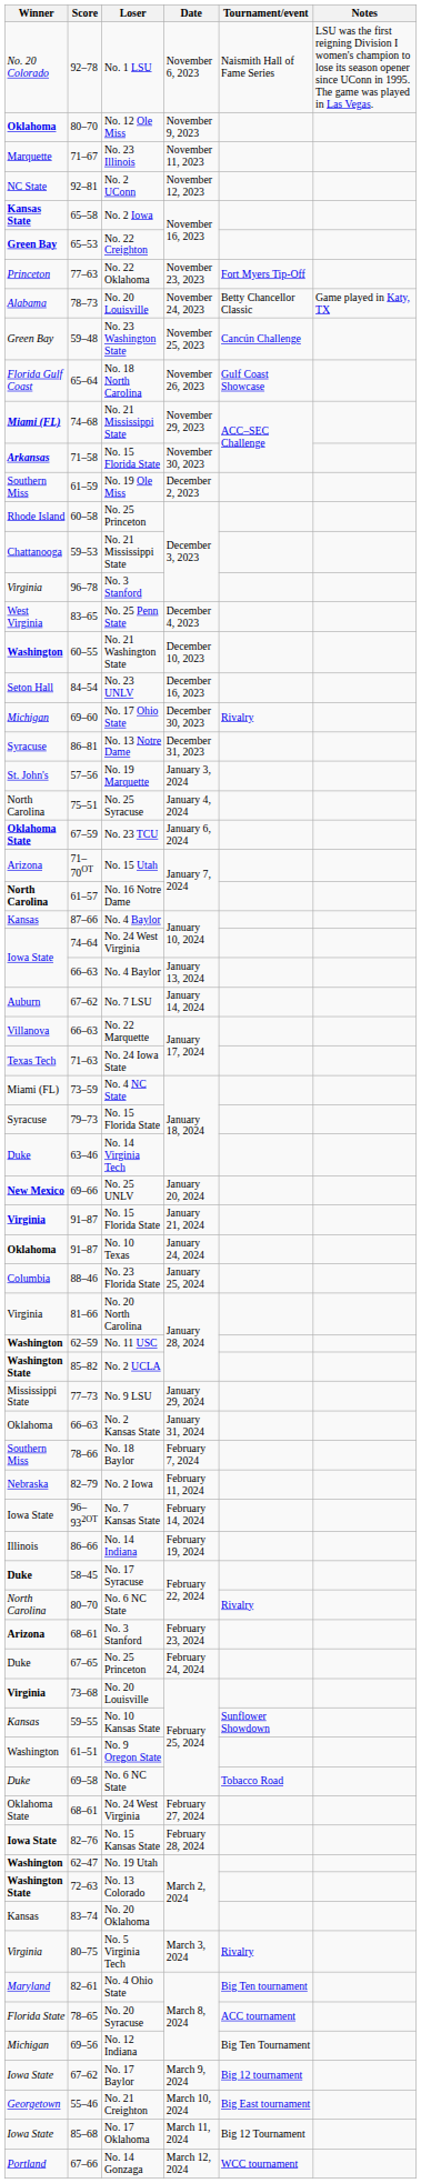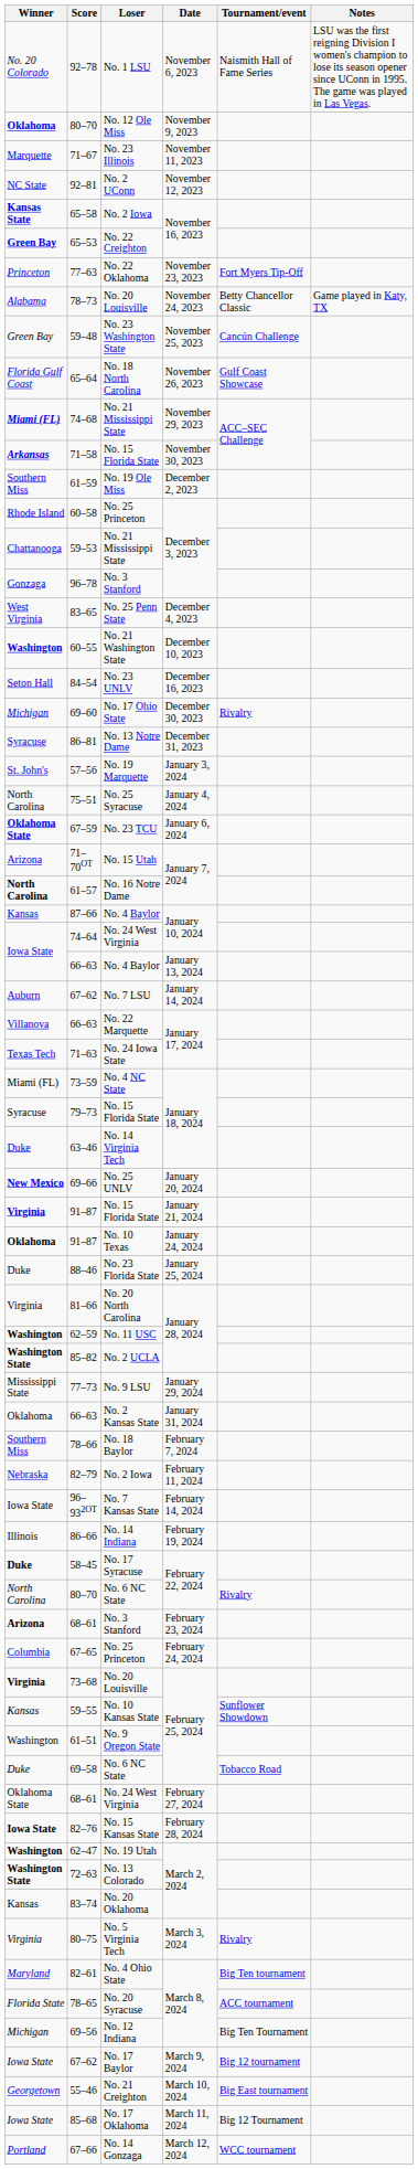 <table class="wikitable sortable wikitable" sortable>
 <tr>
 <th>Winner</th>
 <th>Score</th>
 <th>Loser</th>
 <th>Date</th>
 <th>Tournament/event</th>
 <th class="sortable">Notes</th>
 </tr>
 <tr>
 <td><em>No. 20 <a href='#'>Colorado</a></em></td>
 <td>92–78</td>
 <td>No. 1 <a href='#'>LSU</a></td>
 <td>November 6, 2023</td>
 <td>Naismith Hall of Fame Series</td>
 <td>LSU was the first reigning Division I women's champion to lose its season opener since UConn in 1995. The game was played in <a href='#'>Las Vegas</a>.</td>
 </tr>
 <tr>
 <td><strong><a href='#'>Oklahoma</a></strong></td>
 <td>80–70</td>
 <td>No. 12 <a href='#'>Ole Miss</a></td>
 <td>November 9, 2023</td>
 <td></td>
 <td></td>
 </tr>
 <tr>
 <td><a href='#'>Marquette</a></td>
 <td>71–67</td>
 <td>No. 23 <a href='#'>Illinois</a></td>
 <td>November 11, 2023</td>
 <td></td>
 <td></td>
 </tr>
 <tr>
 <td><a href='#'>NC State</a></td>
 <td>92–81</td>
 <td>No. 2 <a href='#'>UConn</a></td>
 <td>November 12, 2023</td>
 <td></td>
 <td></td>
 </tr>
 <tr>
 <td><strong><a href='#'>Kansas State</a></strong></td>
 <td>65–58</td>
 <td>No. 2 <a href='#'>Iowa</a></td>
 <td rowspan="2">November 16, 2023</td>
 <td></td>
 <td></td>
 </tr>
 <tr>
 <td><strong><a href='#'>Green Bay</a></strong></td>
 <td>65–53</td>
 <td>No. 22 <a href='#'>Creighton</a></td>
 <td></td>
 <td></td>
 </tr>
 <tr>
 <td><em><a href='#'>Princeton</a></em></td>
 <td>77–63</td>
 <td>No. 22 Oklahoma</td>
 <td>November 23, 2023</td>
 <td><a href='#'>Fort Myers Tip-Off</a></td>
 <td></td>
 </tr>
 <tr>
 <td><em><a href='#'>Alabama</a></em></td>
 <td>78–73</td>
 <td>No. 20 <a href='#'>Louisville</a></td>
 <td>November 24, 2023</td>
 <td>Betty Chancellor Classic</td>
 <td>Game played in <a href='#'>Katy, TX</a></td>
 </tr>
 <tr>
 <td><em>Green Bay</em></td>
 <td>59–48</td>
 <td>No. 23 <a href='#'>Washington State</a></td>
 <td>November 25, 2023</td>
 <td><a href='#'>Cancún Challenge</a></td>
 <td></td>
 </tr>
 <tr>
 <td><em><a href='#'>Florida Gulf Coast</a></em></td>
 <td>65–64</td>
 <td>No. 18 <a href='#'>North Carolina</a></td>
 <td>November 26, 2023</td>
 <td><a href='#'>Gulf Coast Showcase</a></td>
 <td></td>
 </tr>
 <tr>
 <td><strong><em><a href='#'>Miami (FL)</a></em></strong></td>
 <td>74–68</td>
 <td>No. 21 <a href='#'>Mississippi State</a></td>
 <td>November 29, 2023</td>
 <td rowspan="2"><a href='#'>ACC–SEC Challenge</a></td>
 <td></td>
 </tr>
 <tr>
 <td><strong><em><a href='#'>Arkansas</a></em></strong></td>
 <td>71–58</td>
 <td>No. 15 <a href='#'>Florida State</a></td>
 <td>November 30, 2023</td>
 <td></td>
 </tr>
 <tr>
 <td><a href='#'>Southern Miss</a></td>
 <td>61–59</td>
 <td>No. 19 <a href='#'>Ole Miss</a></td>
 <td>December 2, 2023</td>
 <td></td>
 <td></td>
 </tr>
 <tr>
 <td><a href='#'>Rhode Island</a></td>
 <td>60–58</td>
 <td>No. 25 Princeton</td>
 <td rowspan="3">December 3, 2023</td>
 <td></td>
 <td></td>
 </tr>
 <tr>
 <td><a href='#'>Chattanooga</a></td>
 <td>59–53</td>
 <td>No. 21 Mississippi State</td>
 <td></td>
 <td></td>
 </tr>
 <tr>
-<td><em>Virginia</em></td>
+<td><a href='#'>Gonzaga</a></td>
 <td>96–78</td>
 <td>No. 3 <a href='#'>Stanford</a></td>
 <td></td>
 <td></td>
 </tr>
 <tr>
 <td><a href='#'>West Virginia</a></td>
 <td>83–65</td>
 <td>No. 25 <a href='#'>Penn State</a></td>
 <td>December 4, 2023</td>
 <td></td>
 <td></td>
 </tr>
 <tr>
 <td><strong><a href='#'>Washington</a></strong></td>
 <td>60–55</td>
 <td>No. 21 Washington State</td>
 <td>December 10, 2023</td>
 <td></td>
 <td></td>
 </tr>
 <tr>
 <td><a href='#'>Seton Hall</a></td>
 <td>84–54</td>
 <td>No. 23 <a href='#'>UNLV</a></td>
 <td>December 16, 2023</td>
 <td></td>
 <td></td>
 </tr>
 <tr>
 <td><em><a href='#'>Michigan</a></em></td>
 <td>69–60</td>
 <td>No. 17 <a href='#'>Ohio State</a></td>
 <td>December 30, 2023</td>
 <td><a href='#'>Rivalry</a></td>
 <td></td>
 </tr>
 <tr>
 <td><a href='#'>Syracuse</a></td>
 <td>86–81</td>
 <td>No. 13 <a href='#'>Notre Dame</a></td>
 <td>December 31, 2023</td>
 <td></td>
 <td></td>
 </tr>
 <tr>
 <td><a href='#'>St. John's</a></td>
 <td>57–56</td>
 <td>No. 19 <a href='#'>Marquette</a></td>
 <td>January 3, 2024</td>
 <td></td>
 <td></td>
 </tr>
 <tr>
 <td>North Carolina</td>
 <td>75–51</td>
 <td>No. 25 Syracuse</td>
 <td>January 4, 2024</td>
 <td></td>
 <td></td>
 </tr>
 <tr>
 <td><strong><a href='#'>Oklahoma State</a></strong></td>
 <td>67–59</td>
 <td>No. 23 <a href='#'>TCU</a></td>
 <td>January 6, 2024</td>
 <td></td>
 <td></td>
 </tr>
 <tr>
 <td><a href='#'>Arizona</a></td>
 <td>71–70<sup>OT</sup></td>
 <td>No. 15 <a href='#'>Utah</a></td>
 <td rowspan=2>January 7, 2024</td>
 <td></td>
 <td></td>
 </tr>
 <tr>
 <td><strong>North Carolina</strong></td>
 <td>61–57</td>
 <td>No. 16 Notre Dame</td>
 <td></td>
 <td></td>
 </tr>
 <tr>
 <td><a href='#'>Kansas</a></td>
 <td>87–66</td>
 <td>No. 4 <a href='#'>Baylor</a></td>
 <td rowspan=2>January 10, 2024</td>
 <td></td>
 <td></td>
 </tr>
 <tr>
 <td rowspan=2><a href='#'>Iowa State</a></td>
 <td>74–64</td>
 <td>No. 24 West Virginia</td>
 <td></td>
 <td></td>
 </tr>
 <tr>
 <td>66–63</td>
 <td>No. 4 Baylor</td>
 <td>January 13, 2024</td>
 <td></td>
 <td></td>
 </tr>
 <tr>
 <td><a href='#'>Auburn</a></td>
 <td>67–62</td>
 <td>No. 7 LSU</td>
 <td>January 14, 2024</td>
 <td></td>
 <td></td>
 </tr>
 <tr>
 <td><a href='#'>Villanova</a></td>
 <td>66–63</td>
 <td>No. 22 Marquette</td>
 <td rowspan=2>January 17, 2024</td>
 <td></td>
 <td></td>
 </tr>
 <tr>
 <td><a href='#'>Texas Tech</a></td>
 <td>71–63</td>
 <td>No. 24 Iowa State</td>
 <td></td>
 <td></td>
 </tr>
 <tr>
 <td>Miami (FL)</td>
 <td>73–59</td>
 <td>No. 4 <a href='#'>NC State</a></td>
 <td rowspan=3>January 18, 2024</td>
 <td></td>
 <td></td>
 </tr>
 <tr>
 <td>Syracuse</td>
 <td>79–73</td>
 <td>No. 15 Florida State</td>
 <td></td>
 <td></td>
 </tr>
 <tr>
 <td><a href='#'>Duke</a></td>
 <td>63–46</td>
 <td>No. 14 <a href='#'>Virginia Tech</a></td>
 <td></td>
 <td></td>
 </tr>
 <tr>
 <td><strong><a href='#'>New Mexico</a></strong></td>
 <td>69–66</td>
 <td>No. 25 UNLV</td>
 <td>January 20, 2024</td>
 <td></td>
 <td></td>
 </tr>
 <tr>
 <td><strong><a href='#'>Virginia</a></strong></td>
 <td>91–87</td>
 <td>No. 15 Florida State</td>
 <td>January 21, 2024</td>
 <td></td>
 <td></td>
 </tr>
 <tr>
 <td><strong>Oklahoma</strong></td>
 <td>91–87</td>
 <td>No. 10 Texas</td>
 <td>January 24, 2024</td>
 <td></td>
 <td></td>
 </tr>
 <tr>
-<td><a href='#'>Columbia</a></td>
+<td>Duke</td>
 <td>88–46</td>
 <td>No. 23 Florida State</td>
 <td>January 25, 2024</td>
 <td></td>
 <td></td>
 </tr>
 <tr>
 <td>Virginia</td>
 <td>81–66</td>
 <td>No. 20 North Carolina</td>
 <td rowspan=3>January 28, 2024</td>
 <td></td>
 <td></td>
 </tr>
 <tr>
 <td><strong>Washington</strong></td>
 <td>62–59</td>
 <td>No. 11 <a href='#'>USC</a></td>
 <td></td>
 <td></td>
 </tr>
 <tr>
 <td><strong>Washington State</strong></td>
 <td>85–82</td>
 <td>No. 2 <a href='#'>UCLA</a></td>
 <td></td>
 <td></td>
 </tr>
 <tr>
 <td>Mississippi State</td>
 <td>77–73</td>
 <td>No. 9 LSU</td>
 <td>January 29, 2024</td>
 <td></td>
 <td></td>
 </tr>
 <tr>
 <td>Oklahoma</td>
 <td>66–63</td>
 <td>No. 2 Kansas State</td>
 <td>January 31, 2024</td>
 <td></td>
 <td></td>
 </tr>
 <tr>
 <td><a href='#'>Southern Miss</a></td>
 <td>78–66</td>
 <td>No. 18 Baylor</td>
 <td>February 7, 2024</td>
 <td></td>
 <td></td>
 </tr>
 <tr>
 <td><a href='#'>Nebraska</a></td>
 <td>82–79</td>
 <td>No. 2 Iowa</td>
 <td>February 11, 2024</td>
 <td></td>
 <td></td>
 </tr>
 <tr>
 <td>Iowa State</td>
 <td>96–93<sup>2OT</sup></td>
 <td>No. 7 Kansas State</td>
 <td>February 14, 2024</td>
 <td></td>
 <td></td>
 </tr>
 <tr>
 <td>Illinois</td>
 <td>86–66</td>
 <td>No. 14 <a href='#'>Indiana</a></td>
 <td>February 19, 2024</td>
 <td></td>
 <td></td>
 </tr>
 <tr>
 <td><strong>Duke</strong></td>
 <td>58–45</td>
 <td>No. 17 Syracuse</td>
 <td rowspan=2>February 22, 2024</td>
 <td></td>
 </tr>
 <tr>
 <td><em>North Carolina</em></td>
 <td>80–70</td>
 <td>No. 6 NC State</td>
 <td><a href='#'>Rivalry</a></td>
 <td></td>
 </tr>
 <tr>
 <td><strong>Arizona</strong></td>
 <td>68–61</td>
 <td>No. 3 Stanford</td>
 <td>February 23, 2024</td>
 <td></td>
 <td></td>
 </tr>
 <tr>
-<td>Duke</td>
+<td><a href='#'>Columbia</a></td>
 <td>67–65</td>
 <td>No. 25 Princeton</td>
 <td>February 24, 2024</td>
 <td></td>
 <td></td>
 </tr>
 <tr>
 <td><strong>Virginia</strong></td>
 <td>73–68</td>
 <td>No. 20 Louisville</td>
 <td rowspan=4>February 25, 2024</td>
 <td></td>
 <td></td>
 </tr>
 <tr>
 <td><em>Kansas</em></td>
 <td>59–55</td>
 <td>No. 10 Kansas State</td>
 <td><a href='#'>Sunflower Showdown</a></td>
 <td></td>
 </tr>
 <tr>
 <td>Washington</td>
 <td>61–51</td>
 <td>No. 9 <a href='#'>Oregon State</a></td>
 <td></td>
 <td></td>
 </tr>
 <tr>
 <td><em>Duke</em></td>
 <td>69–58</td>
 <td>No. 6 NC State</td>
 <td><a href='#'>Tobacco Road</a></td>
 <td></td>
 </tr>
 <tr>
 <td>Oklahoma State</td>
 <td>68–61</td>
 <td>No. 24 West Virginia</td>
 <td>February 27, 2024</td>
 <td></td>
 <td></td>
 </tr>
 <tr>
 <td><strong>Iowa State</strong></td>
 <td>82–76</td>
 <td>No. 15 Kansas State</td>
 <td>February 28, 2024</td>
 <td></td>
 <td></td>
 </tr>
 <tr>
 <td><strong>Washington</strong></td>
 <td>62–47</td>
 <td>No. 19 Utah</td>
 <td rowspan=3>March 2, 2024</td>
 <td></td>
 <td></td>
 </tr>
 <tr>
 <td><strong>Washington State</strong></td>
 <td>72–63</td>
 <td>No. 13 Colorado</td>
 <td></td>
 <td></td>
 </tr>
 <tr>
 <td>Kansas</td>
 <td>83–74</td>
 <td>No. 20 Oklahoma</td>
 <td></td>
 <td></td>
 </tr>
 <tr>
 <td><em>Virginia</em></td>
 <td>80–75</td>
 <td>No. 5 Virginia Tech</td>
 <td>March 3, 2024</td>
 <td><a href='#'>Rivalry</a></td>
 <td></td>
 </tr>
 <tr>
 <td><em><a href='#'>Maryland</a></em></td>
 <td>82–61</td>
 <td>No. 4 Ohio State</td>
 <td rowspan=3>March 8, 2024</td>
 <td><a href='#'>Big Ten tournament</a></td>
 <td></td>
 </tr>
 <tr>
 <td><em>Florida State</em></td>
 <td>78–65</td>
 <td>No. 20 Syracuse</td>
 <td><a href='#'>ACC tournament</a></td>
 <td></td>
 </tr>
 <tr>
 <td><em>Michigan</em></td>
 <td>69–56</td>
 <td>No. 12 Indiana</td>
 <td>Big Ten Tournament</td>
 <td></td>
 </tr>
 <tr>
 <td><em>Iowa State</em></td>
 <td>67–62</td>
 <td>No. 17 Baylor</td>
 <td>March 9, 2024</td>
 <td><a href='#'>Big 12 tournament</a></td>
 <td></td>
 </tr>
 <tr>
 <td><em><a href='#'>Georgetown</a></em></td>
 <td>55–46</td>
 <td>No. 21 Creighton</td>
 <td>March 10, 2024</td>
 <td><a href='#'>Big East tournament</a></td>
 <td></td>
 </tr>
 <tr>
 <td><em>Iowa State</em></td>
 <td>85–68</td>
 <td>No. 17 Oklahoma</td>
 <td>March 11, 2024</td>
 <td>Big 12 Tournament</td>
 <td></td>
 </tr>
 <tr>
 <td><em><a href='#'>Portland</a></em></td>
 <td>67–66</td>
 <td>No. 14 Gonzaga</td>
 <td>March 12, 2024</td>
 <td><a href='#'>WCC tournament</a></td>
 <td></td>
 </tr>
 </table>
